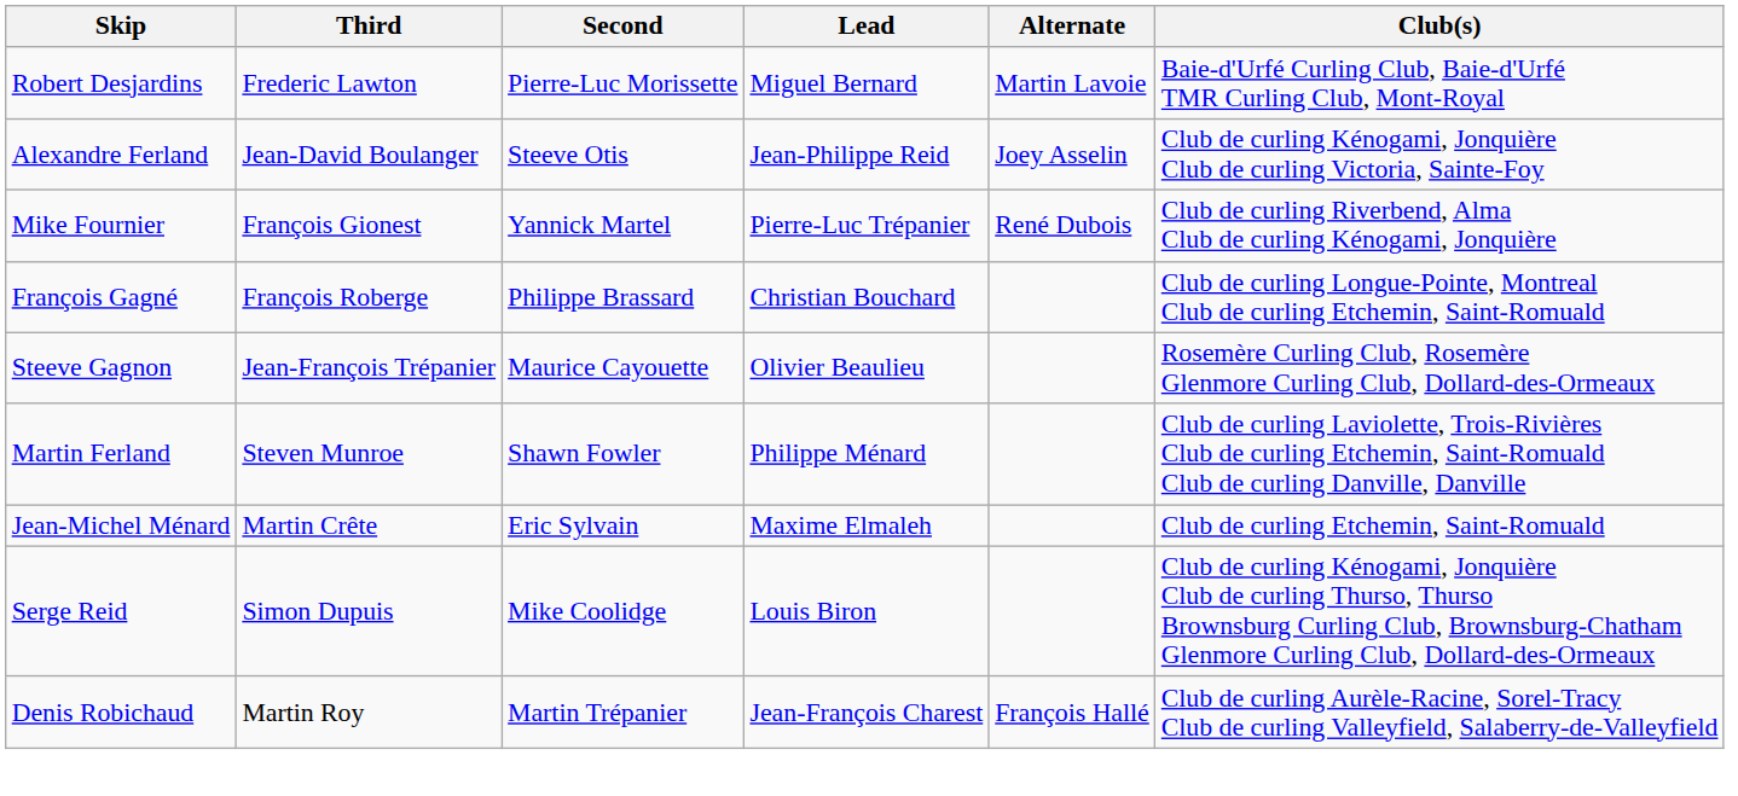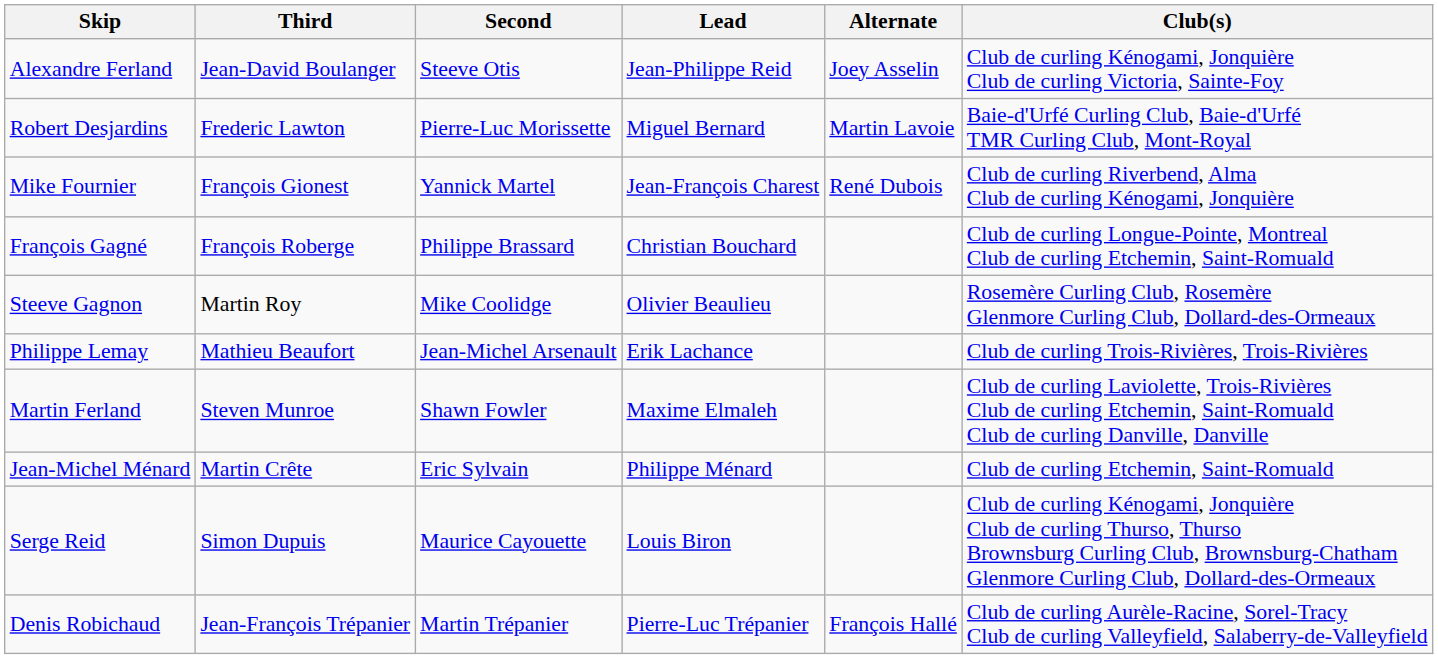 <table class="wikitable">
 <tr>
 <th>Skip</th>
 <th>Third</th>
 <th>Second</th>
 <th>Lead</th>
 <th>Alternate</th>
 <th>Club(s)</th>
 </tr>
 <tr>
+<td><a href='#'>Alexandre Ferland</a></td>
+<td><a href='#'>Jean-David Boulanger</a></td>
+<td><a href='#'>Steeve Otis</a></td>
+<td><a href='#'>Jean-Philippe Reid</a></td>
+<td><a href='#'>Joey Asselin</a></td>
+<td><a href='#'>Club de curling Kénogami</a>, <a href='#'>Jonquière</a> <br> <a href='#'>Club de curling Victoria</a>, <a href='#'>Sainte-Foy</a></td>
+</tr>
+<tr>
 <td><a href='#'>Robert Desjardins</a></td>
 <td><a href='#'>Frederic Lawton</a></td>
 <td><a href='#'>Pierre-Luc Morissette</a></td>
 <td><a href='#'>Miguel Bernard</a></td>
 <td><a href='#'>Martin Lavoie</a></td>
 <td><a href='#'>Baie-d'Urfé Curling Club</a>, <a href='#'>Baie-d'Urfé</a> <br> <a href='#'>TMR Curling Club</a>, <a href='#'>Mont-Royal</a></td>
 </tr>
 <tr>
-<td><a href='#'>Alexandre Ferland</a></td>
-<td><a href='#'>Jean-David Boulanger</a></td>
-<td><a href='#'>Steeve Otis</a></td>
-<td><a href='#'>Jean-Philippe Reid</a></td>
-<td><a href='#'>Joey Asselin</a></td>
-<td><a href='#'>Club de curling Kénogami</a>, <a href='#'>Jonquière</a> <br> <a href='#'>Club de curling Victoria</a>, <a href='#'>Sainte-Foy</a></td>
-</tr>
-<tr>
 <td><a href='#'>Mike Fournier</a></td>
 <td><a href='#'>François Gionest</a></td>
 <td><a href='#'>Yannick Martel</a></td>
-<td><a href='#'>Pierre-Luc Trépanier</a></td>
+<td><a href='#'>Jean-François Charest</a></td>
 <td><a href='#'>René Dubois</a></td>
 <td><a href='#'>Club de curling Riverbend</a>, <a href='#'>Alma</a> <br> <a href='#'>Club de curling Kénogami</a>, <a href='#'>Jonquière</a></td>
 </tr>
 <tr>
 <td><a href='#'>François Gagné</a></td>
 <td><a href='#'>François Roberge</a></td>
 <td><a href='#'>Philippe Brassard</a></td>
 <td><a href='#'>Christian Bouchard</a></td>
 <td></td>
 <td><a href='#'>Club de curling Longue-Pointe</a>, <a href='#'>Montreal</a> <br> <a href='#'>Club de curling Etchemin</a>, <a href='#'>Saint-Romuald</a></td>
 </tr>
 <tr>
 <td><a href='#'>Steeve Gagnon</a></td>
-<td><a href='#'>Jean-François Trépanier</a></td>
-<td><a href='#'>Maurice Cayouette</a></td>
+<td>Martin Roy</td>
+<td><a href='#'>Mike Coolidge</a></td>
 <td><a href='#'>Olivier Beaulieu</a></td>
 <td></td>
 <td><a href='#'>Rosemère Curling Club</a>, <a href='#'>Rosemère</a> <br> <a href='#'>Glenmore Curling Club</a>, <a href='#'>Dollard-des-Ormeaux</a></td>
 </tr>
 <tr>
+<td><a href='#'>Philippe Lemay</a></td>
+<td><a href='#'>Mathieu Beaufort</a></td>
+<td><a href='#'>Jean-Michel Arsenault</a></td>
+<td><a href='#'>Erik Lachance</a></td>
+<td></td>
+<td><a href='#'>Club de curling Trois-Rivières</a>, <a href='#'>Trois-Rivières</a></td>
+</tr>
+<tr>
 <td><a href='#'>Martin Ferland</a></td>
 <td><a href='#'>Steven Munroe</a></td>
 <td><a href='#'>Shawn Fowler</a></td>
-<td><a href='#'>Philippe Ménard</a></td>
+<td><a href='#'>Maxime Elmaleh</a></td>
 <td></td>
 <td><a href='#'>Club de curling Laviolette</a>, <a href='#'>Trois-Rivières</a> <br> <a href='#'>Club de curling Etchemin</a>, <a href='#'>Saint-Romuald</a> <br> <a href='#'>Club de curling Danville</a>, <a href='#'>Danville</a></td>
 </tr>
 <tr>
 <td><a href='#'>Jean-Michel Ménard</a></td>
 <td><a href='#'>Martin Crête</a></td>
 <td><a href='#'>Eric Sylvain</a></td>
-<td><a href='#'>Maxime Elmaleh</a></td>
+<td><a href='#'>Philippe Ménard</a></td>
 <td></td>
 <td><a href='#'>Club de curling Etchemin</a>, <a href='#'>Saint-Romuald</a></td>
 </tr>
 <tr>
 <td><a href='#'>Serge Reid</a></td>
 <td><a href='#'>Simon Dupuis</a></td>
-<td><a href='#'>Mike Coolidge</a></td>
+<td><a href='#'>Maurice Cayouette</a></td>
 <td><a href='#'>Louis Biron</a></td>
 <td></td>
 <td><a href='#'>Club de curling Kénogami</a>, <a href='#'>Jonquière</a> <br> <a href='#'>Club de curling Thurso</a>, <a href='#'>Thurso</a> <br> <a href='#'>Brownsburg Curling Club</a>, <a href='#'>Brownsburg-Chatham</a> <br> <a href='#'>Glenmore Curling Club</a>, <a href='#'>Dollard-des-Ormeaux</a></td>
 </tr>
 <tr>
 <td><a href='#'>Denis Robichaud</a></td>
-<td>Martin Roy</td>
+<td><a href='#'>Jean-François Trépanier</a></td>
 <td><a href='#'>Martin Trépanier</a></td>
-<td><a href='#'>Jean-François Charest</a></td>
+<td><a href='#'>Pierre-Luc Trépanier</a></td>
 <td><a href='#'>François Hallé</a></td>
 <td><a href='#'>Club de curling Aurèle-Racine</a>, <a href='#'>Sorel-Tracy</a> <br> <a href='#'>Club de curling Valleyfield</a>, <a href='#'>Salaberry-de-Valleyfield</a></td>
 </tr>
 </table>
